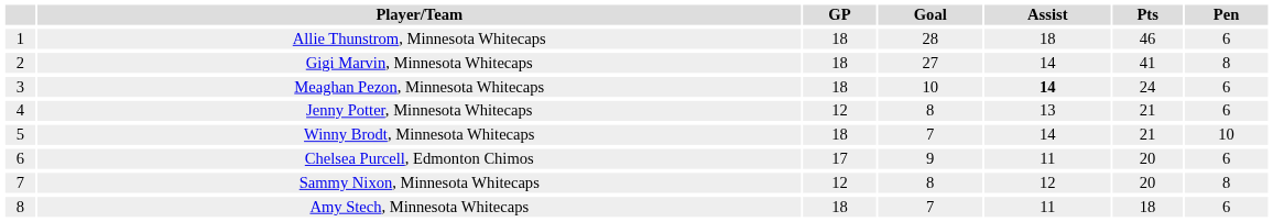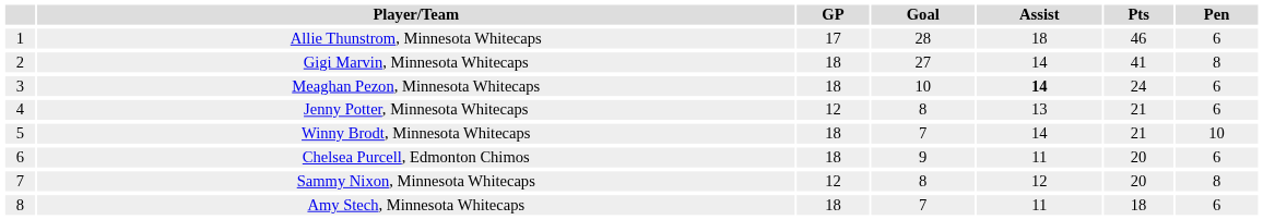 <table width=100%>
 <tr>
 <th colspan=2></th>
 </tr>
 <tr bgcolor="#dddddd">
 <th !width=10%></th>
 <th !width=5%>Player/Team</th>
 <th !width=5%>GP</th>
 <th !width=5%>Goal</th>
 <th !width=5%>Assist</th>
 <th !width=5%>Pts</th>
 <th !width=5%>Pen</th>
 </tr>
 <tr>
 </tr>
 <tr bgcolor="#eeeeee">
 <td align=center>1</td>
 <td align=center><a href='#'>Allie Thunstrom</a>, Minnesota Whitecaps</td>
-<td align=center>18</td>
+<td align=center>17</td>
 <td align=center>28</td>
 <td align=center>18</td>
 <td align=center>46</td>
 <td align=center>6</td>
 </tr>
 <tr>
 </tr>
 <tr bgcolor="#eeeeee">
 <td align=center>2</td>
 <td align=center><a href='#'>Gigi Marvin</a>, Minnesota Whitecaps</td>
 <td align=center>18</td>
 <td align=center>27</td>
 <td align=center>14</td>
 <td align=center>41</td>
 <td align=center>8</td>
 </tr>
 <tr>
 </tr>
 <tr bgcolor="#eeeeee">
 <td align=center>3</td>
 <td align=center><a href='#'>Meaghan Pezon</a>, Minnesota Whitecaps</td>
 <td align=center>18</td>
 <td align=center>10</td>
 <td align=center><strong>14</strong></td>
 <td align=center>24</td>
 <td align=center>6</td>
 </tr>
 <tr>
 </tr>
 <tr bgcolor="#eeeeee">
 <td align=center>4</td>
 <td align=center><a href='#'>Jenny Potter</a>, Minnesota Whitecaps</td>
 <td align=center>12</td>
 <td align=center>8</td>
 <td align=center>13</td>
 <td align=center>21</td>
 <td align=center>6</td>
 </tr>
 <tr>
 </tr>
 <tr bgcolor="#eeeeee">
 <td align=center>5</td>
 <td align=center><a href='#'>Winny Brodt</a>, Minnesota Whitecaps</td>
 <td align=center>18</td>
 <td align=center>7</td>
 <td align=center>14</td>
 <td align=center>21</td>
 <td align=center>10</td>
 </tr>
 <tr>
 </tr>
 <tr bgcolor="#eeeeee">
 <td align=center>6</td>
 <td align=center><a href='#'>Chelsea Purcell</a>, Edmonton Chimos</td>
-<td align=center>17</td>
+<td align=center>18</td>
 <td align=center>9</td>
 <td align=center>11</td>
 <td align=center>20</td>
 <td align=center>6</td>
 </tr>
 <tr>
 </tr>
 <tr bgcolor="#eeeeee">
 <td align=center>7</td>
 <td align=center><a href='#'>Sammy Nixon</a>, Minnesota Whitecaps</td>
 <td align=center>12</td>
 <td align=center>8</td>
 <td align=center>12</td>
 <td align=center>20</td>
 <td align=center>8</td>
 </tr>
 <tr>
 </tr>
 <tr bgcolor="#eeeeee">
 <td align=center>8</td>
 <td align=center><a href='#'>Amy Stech</a>,  Minnesota Whitecaps</td>
 <td align=center>18</td>
 <td align=center>7</td>
 <td align=center>11</td>
 <td align=center>18</td>
 <td align=center>6</td>
 </tr>
 <tr>
 </tr>
 </table>
